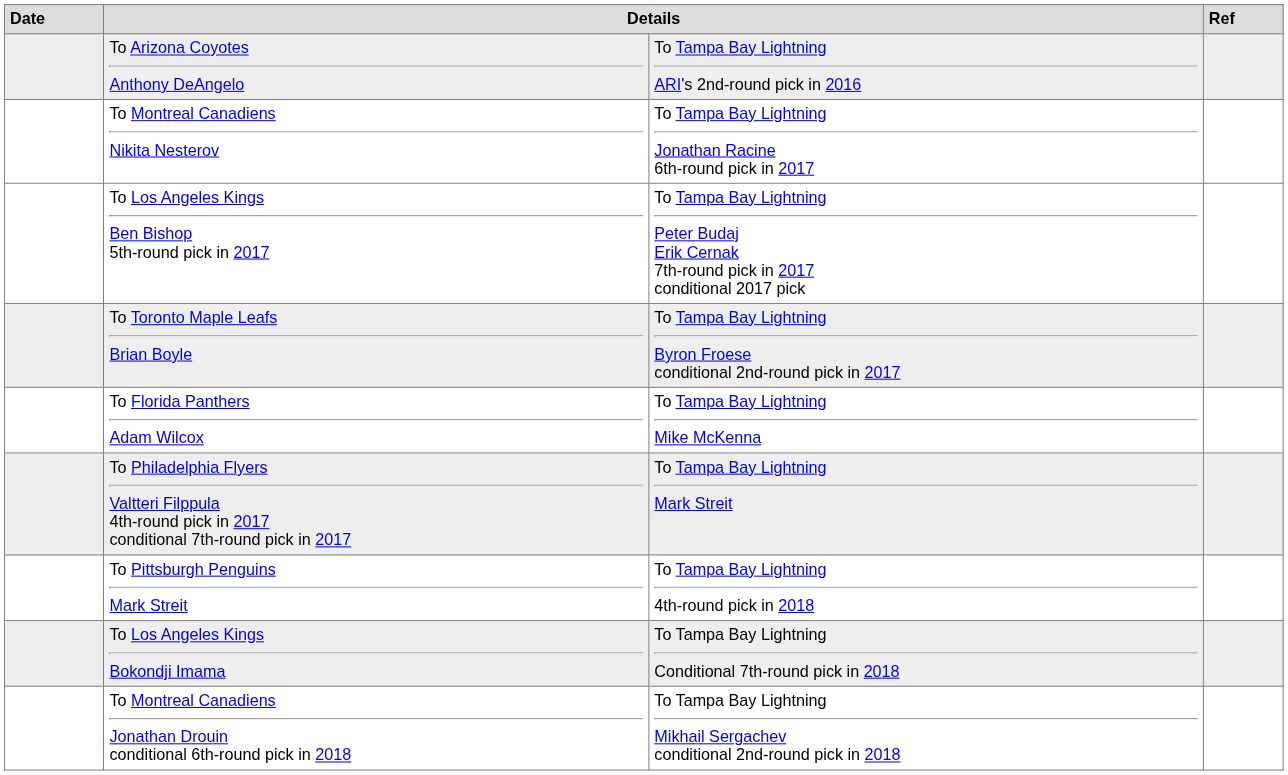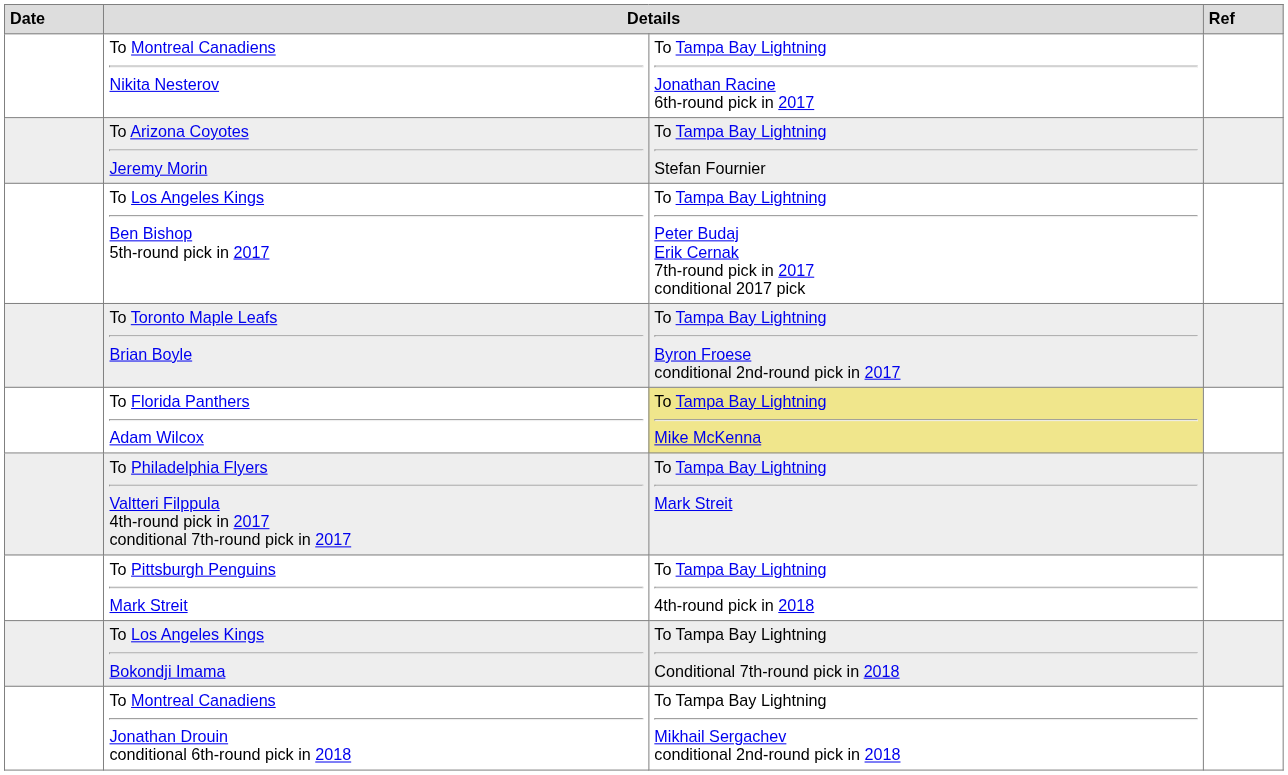 <table border="1"  cellpadding="5" style="border-collapse:collapse; width:80%;">
 <tr style="background:#ddd;">
 <td><strong>Date</strong></td>
 <th colspan="2" align="center">Details</th>
 <td><strong>Ref</strong></td>
 </tr>
-<tr bgcolor="eeeeee">
-<td></td>
-<td valign="top">To <a href='#'>Arizona Coyotes</a> <hr><a href='#'>Anthony DeAngelo</a></td>
-<td valign="top">To <a href='#'>Tampa Bay Lightning</a> <hr><a href='#'>ARI</a>'s 2nd-round pick in <a href='#'>2016</a></td>
-<td></td>
-</tr>
 <tr>
 <td></td>
 <td valign="top">To <a href='#'>Montreal Canadiens</a> <hr><a href='#'>Nikita Nesterov</a></td>
 <td valign="top">To <a href='#'>Tampa Bay Lightning</a> <hr><a href='#'>Jonathan Racine</a><br> 6th-round pick in <a href='#'>2017</a></td>
+<td></td>
+</tr>
+<tr bgcolor="eeeeee">
+<td></td>
+<td valign="top">To <a href='#'>Arizona Coyotes</a> <hr><a href='#'>Jeremy Morin</a></td>
+<td valign="top">To <a href='#'>Tampa Bay Lightning</a> <hr>Stefan Fournier</td>
 <td></td>
 </tr>
 <tr>
 <td></td>
 <td valign="top">To <a href='#'>Los Angeles Kings</a> <hr><a href='#'>Ben Bishop</a><br> 5th-round pick in <a href='#'>2017</a></td>
 <td valign="top">To <a href='#'>Tampa Bay Lightning</a> <hr><a href='#'>Peter Budaj</a> <br><a href='#'>Erik Cernak</a><br> 7th-round pick in <a href='#'>2017</a><br> conditional 2017 pick</td>
 <td></td>
 </tr>
 <tr bgcolor="eeeeee">
 <td></td>
 <td valign="top">To <a href='#'>Toronto Maple Leafs</a> <hr><a href='#'>Brian Boyle</a></td>
 <td valign="top">To <a href='#'>Tampa Bay Lightning</a> <hr><a href='#'>Byron Froese</a><br>conditional 2nd-round pick in <a href='#'>2017</a></td>
 <td></td>
 </tr>
 <tr>
 <td></td>
 <td valign="top">To <a href='#'>Florida Panthers</a> <hr><a href='#'>Adam Wilcox</a></td>
-<td valign="top">To <a href='#'>Tampa Bay Lightning</a> <hr><a href='#'>Mike McKenna</a></td>
+<td valign="top" style="background: khaki;">To <a href='#'>Tampa Bay Lightning</a> <hr><a href='#'>Mike McKenna</a></td>
 <td></td>
 </tr>
 <tr bgcolor="eeeeee">
 <td></td>
 <td valign="top">To <a href='#'>Philadelphia Flyers</a> <hr><a href='#'>Valtteri Filppula</a><br>4th-round pick in <a href='#'>2017</a><br>conditional 7th-round pick in <a href='#'>2017</a></td>
 <td valign="top">To <a href='#'>Tampa Bay Lightning</a> <hr><a href='#'>Mark Streit</a></td>
 <td></td>
 </tr>
 <tr>
 <td></td>
 <td valign="top">To <a href='#'>Pittsburgh Penguins</a> <hr><a href='#'>Mark Streit</a></td>
 <td valign="top">To <a href='#'>Tampa Bay Lightning</a> <hr>4th-round pick in <a href='#'>2018</a></td>
 <td></td>
 </tr>
 <tr bgcolor="eeeeee">
 <td></td>
 <td valign="top">To <a href='#'>Los Angeles Kings</a> <hr><a href='#'>Bokondji Imama</a></td>
 <td valign="top">To Tampa Bay Lightning <hr>Conditional 7th-round pick in <a href='#'>2018</a></td>
 <td></td>
 </tr>
 <tr>
 <td></td>
 <td valign="top">To <a href='#'>Montreal Canadiens</a> <hr><a href='#'>Jonathan Drouin</a><br>conditional 6th-round pick in <a href='#'>2018</a></td>
 <td valign="top">To Tampa Bay Lightning <hr><a href='#'>Mikhail Sergachev</a><br>conditional 2nd-round pick in <a href='#'>2018</a></td>
 <td></td>
 </tr>
 </table>
